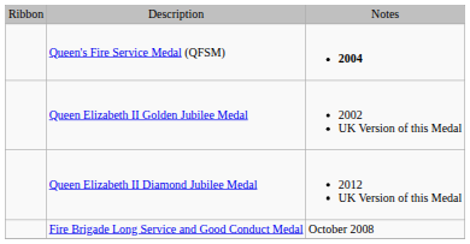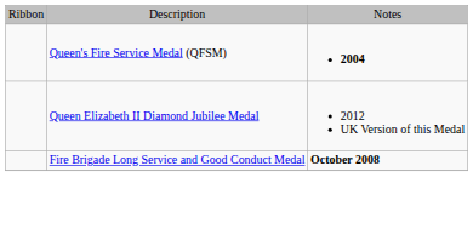 <table class="wikitable" style="margin:1em auto;">
 <tr style="background:silver;" align="center">
 <td>Ribbon</td>
 <td>Description</td>
 <td>Notes</td>
 </tr>
 <tr>
 <td></td>
 <td><a href='#'>Queen's Fire Service Medal</a> (QFSM)</td>
 <td><strong><br><ul><li>2004</li></ul></strong></td>
 </tr>
 <tr>
 <td></td>
-<td><a href='#'>Queen Elizabeth II Golden Jubilee Medal</a></td>
-<td><br><ul><li>2002</li><li>UK Version of this Medal</li></ul></td>
-</tr>
-<tr>
-<td></td>
 <td><a href='#'>Queen Elizabeth II Diamond Jubilee Medal</a></td>
 <td><br><ul><li>2012</li><li>UK Version of this Medal</li></ul></td>
 </tr>
 <tr>
 <td></td>
 <td><a href='#'>Fire Brigade Long Service and Good Conduct Medal</a></td>
-<td>October 2008</td>
+<td><strong>October 2008</strong></td>
 </tr>
 <tr>
 </tr>
 </table>
